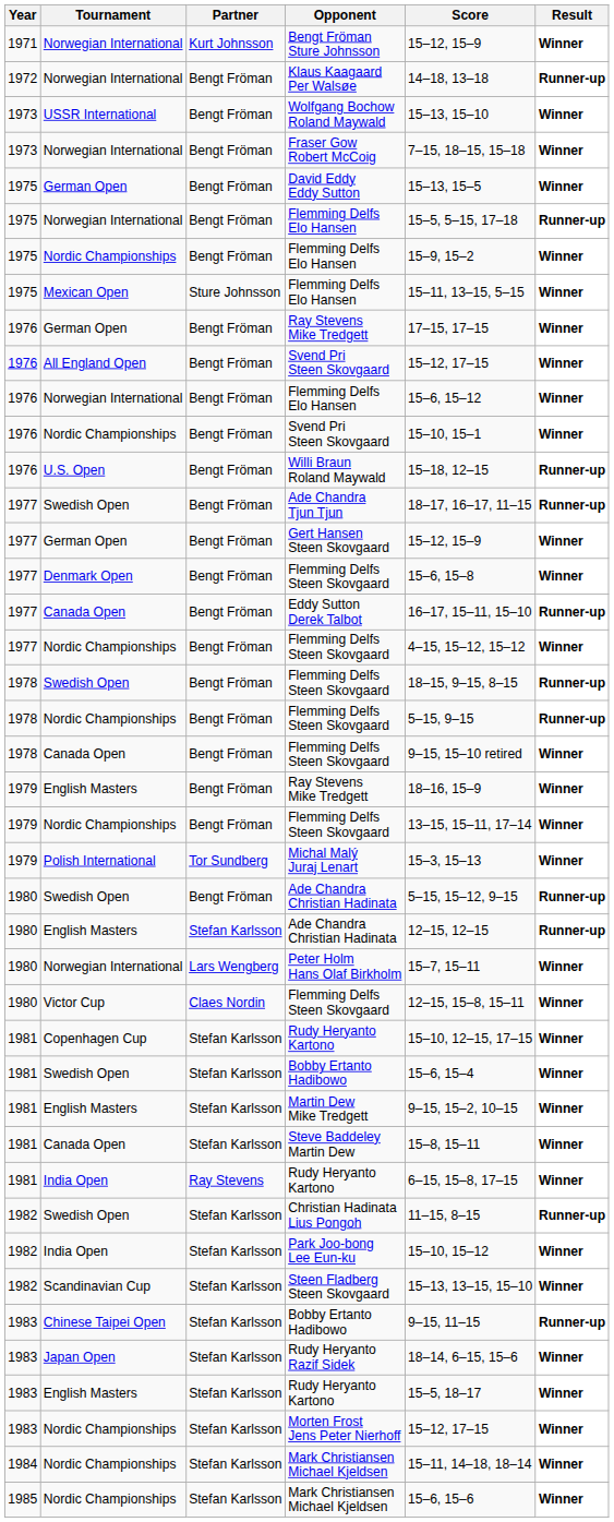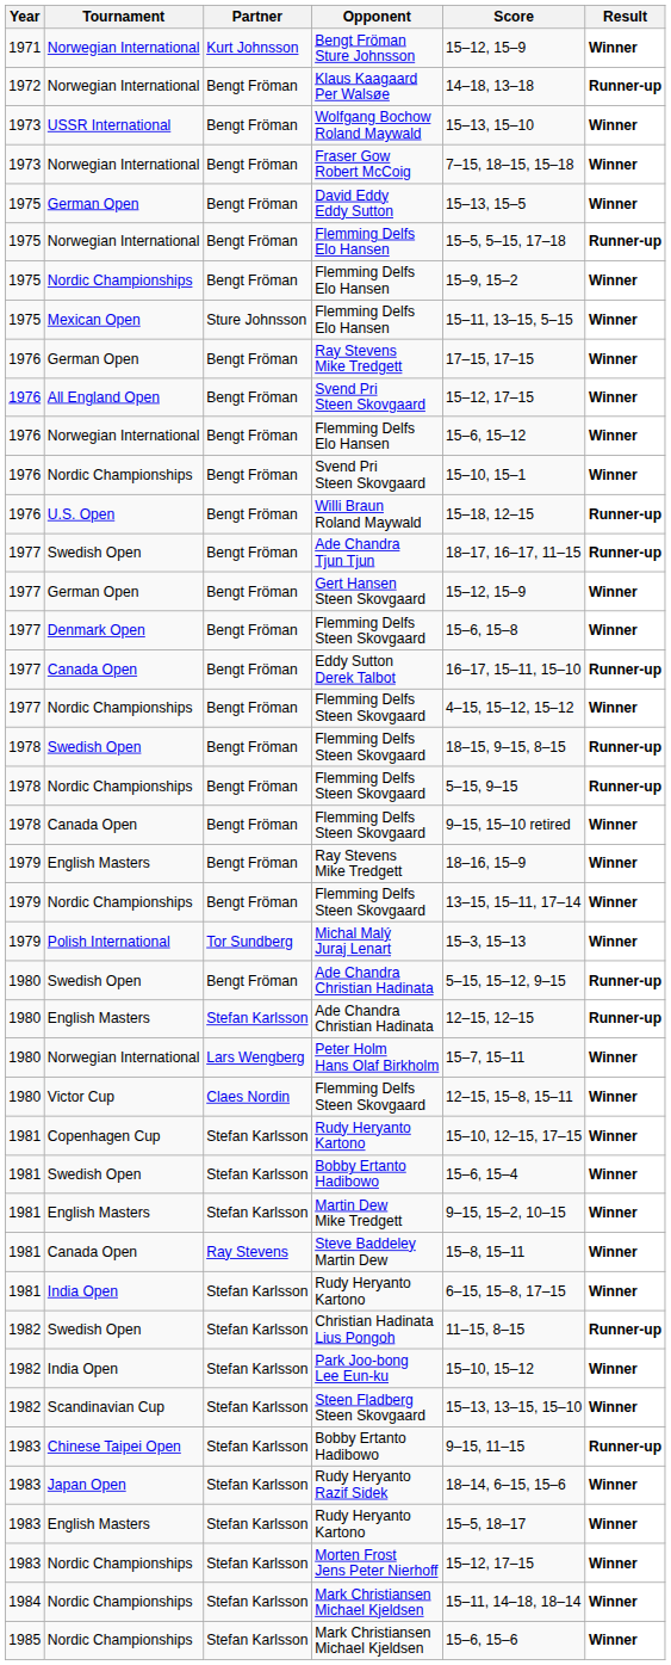 <table class="sortable wikitable" style="font-size: 90%;">
 <tr>
 <th>Year</th>
 <th>Tournament</th>
 <th>Partner</th>
 <th>Opponent</th>
 <th>Score</th>
 <th>Result</th>
 </tr>
 <tr>
 <td align="center">1971</td>
 <td align="left"><a href='#'>Norwegian International</a></td>
 <td align="left"> <a href='#'>Kurt Johnsson</a></td>
 <td align="left"> <a href='#'>Bengt Fröman</a><br> <a href='#'>Sture Johnsson</a></td>
 <td align="left">15–12, 15–9</td>
 <td style="text-align:left; background:white"> <strong>Winner</strong></td>
 </tr>
 <tr>
 <td align="center">1972</td>
 <td align="left">Norwegian International</td>
 <td align="left"> Bengt Fröman</td>
 <td align="left"> <a href='#'>Klaus Kaagaard</a><br> <a href='#'>Per Walsøe</a></td>
 <td align="left">14–18, 13–18</td>
 <td style="text-align:left; background:white"> <strong>Runner-up</strong></td>
 </tr>
 <tr>
 <td align="center">1973</td>
 <td align="left"><a href='#'>USSR International</a></td>
 <td align="left"> Bengt Fröman</td>
 <td align="left"> <a href='#'>Wolfgang Bochow</a><br> <a href='#'>Roland Maywald</a></td>
 <td align="left">15–13, 15–10</td>
 <td style="text-align:left; background:white"> <strong>Winner</strong></td>
 </tr>
 <tr>
 <td align="center">1973</td>
 <td align="left">Norwegian International</td>
 <td align="left"> Bengt Fröman</td>
 <td align="left"> <a href='#'>Fraser Gow</a><br> <a href='#'>Robert McCoig</a></td>
 <td align="left">7–15, 18–15, 15–18</td>
 <td style="text-align:left; background:white"> <strong>Winner</strong></td>
 </tr>
 <tr>
 <td align="center">1975</td>
 <td align="left"><a href='#'>German Open</a></td>
 <td align="left"> Bengt Fröman</td>
 <td align="left"> <a href='#'>David Eddy</a><br> <a href='#'>Eddy Sutton</a></td>
 <td align="left">15–13, 15–5</td>
 <td style="text-align:left; background:white"> <strong>Winner</strong></td>
 </tr>
 <tr>
 <td align="center">1975</td>
 <td align="left">Norwegian International</td>
 <td align="left"> Bengt Fröman</td>
 <td align="left"> <a href='#'>Flemming Delfs</a><br> <a href='#'>Elo Hansen</a></td>
 <td align="left">15–5, 5–15, 17–18</td>
 <td style="text-align:left; background:white"> <strong>Runner-up</strong></td>
 </tr>
 <tr>
 <td align="center">1975</td>
 <td align="left"><a href='#'>Nordic Championships</a></td>
 <td align="left"> Bengt Fröman</td>
 <td align="left"> Flemming Delfs<br> Elo Hansen</td>
 <td align="left">15–9, 15–2</td>
 <td style="text-align:left; background:white"> <strong>Winner</strong></td>
 </tr>
 <tr>
 <td align="center">1975</td>
 <td align="left"><a href='#'>Mexican Open</a></td>
 <td align="left"> Sture Johnsson</td>
 <td align="left"> Flemming Delfs<br> Elo Hansen</td>
 <td align="left">15–11, 13–15, 5–15</td>
 <td style="text-align:left; background:white"> <strong>Winner</strong></td>
 </tr>
 <tr>
 <td align="center">1976</td>
 <td align="left">German Open</td>
 <td align="left"> Bengt Fröman</td>
 <td align="left"> <a href='#'>Ray Stevens</a><br> <a href='#'>Mike Tredgett</a></td>
 <td align="left">17–15, 17–15</td>
 <td style="text-align:left; background:white"> <strong>Winner</strong></td>
 </tr>
 <tr>
 <td align="center"><a href='#'>1976</a></td>
 <td align="left"><a href='#'>All England Open</a></td>
 <td align="left"> Bengt Fröman</td>
 <td align="left"> <a href='#'>Svend Pri</a><br> <a href='#'>Steen Skovgaard</a></td>
 <td align="left">15–12, 17–15</td>
 <td style="text-align:left; background:white"> <strong>Winner</strong></td>
 </tr>
 <tr>
 <td align="center">1976</td>
 <td align="left">Norwegian International</td>
 <td align="left"> Bengt Fröman</td>
 <td align="left"> Flemming Delfs<br> Elo Hansen</td>
 <td align="left">15–6, 15–12</td>
 <td style="text-align:left; background:white"> <strong>Winner</strong></td>
 </tr>
 <tr>
 <td align="center">1976</td>
 <td align="left">Nordic Championships</td>
 <td align="left"> Bengt Fröman</td>
 <td align="left"> Svend Pri<br> Steen Skovgaard</td>
 <td align="left">15–10, 15–1</td>
 <td style="text-align:left; background:white"> <strong>Winner</strong></td>
 </tr>
 <tr>
 <td align="center">1976</td>
 <td align="left"><a href='#'>U.S. Open</a></td>
 <td align="left"> Bengt Fröman</td>
 <td align="left"> <a href='#'>Willi Braun</a><br> Roland Maywald</td>
 <td align="left">15–18, 12–15</td>
 <td style="text-align:left; background:white"> <strong>Runner-up</strong></td>
 </tr>
 <tr>
 <td align="center">1977</td>
 <td align="left">Swedish Open</td>
 <td align="left"> Bengt Fröman</td>
 <td align="left"> <a href='#'>Ade Chandra</a><br> <a href='#'>Tjun Tjun</a></td>
 <td align="left">18–17, 16–17, 11–15</td>
 <td style="text-align:left; background:white"> <strong>Runner-up</strong></td>
 </tr>
 <tr>
 <td align="center">1977</td>
 <td align="left">German Open</td>
 <td align="left"> Bengt Fröman</td>
 <td align="left"> <a href='#'>Gert Hansen</a><br> Steen Skovgaard</td>
 <td align="left">15–12, 15–9</td>
 <td style="text-align:left; background:white"> <strong>Winner</strong></td>
 </tr>
 <tr>
 <td align="center">1977</td>
 <td align="left"><a href='#'>Denmark Open</a></td>
 <td align="left"> Bengt Fröman</td>
 <td align="left"> Flemming Delfs<br> Steen Skovgaard</td>
 <td align="left">15–6, 15–8</td>
 <td style="text-align:left; background:white"> <strong>Winner</strong></td>
 </tr>
 <tr>
 <td align="center">1977</td>
 <td align="left"><a href='#'>Canada Open</a></td>
 <td align="left"> Bengt Fröman</td>
 <td align="left"> Eddy Sutton<br> <a href='#'>Derek Talbot</a></td>
 <td align="left">16–17, 15–11, 15–10</td>
 <td style="text-align:left; background:white"> <strong>Runner-up</strong></td>
 </tr>
 <tr>
 <td align="center">1977</td>
 <td align="left">Nordic Championships</td>
 <td align="left"> Bengt Fröman</td>
 <td align="left"> Flemming Delfs<br> Steen Skovgaard</td>
 <td align="left">4–15, 15–12, 15–12</td>
 <td style="text-align:left; background:white"> <strong>Winner</strong></td>
 </tr>
 <tr>
 <td align="center">1978</td>
 <td align="left"><a href='#'>Swedish Open</a></td>
 <td align="left"> Bengt Fröman</td>
 <td align="left"> Flemming Delfs<br> Steen Skovgaard</td>
 <td align="left">18–15, 9–15, 8–15</td>
 <td style="text-align:left; background:white"> <strong>Runner-up</strong></td>
 </tr>
 <tr>
 <td align="center">1978</td>
 <td align="left">Nordic Championships</td>
 <td align="left"> Bengt Fröman</td>
 <td align="left"> Flemming Delfs<br> Steen Skovgaard</td>
 <td align="left">5–15, 9–15</td>
 <td style="text-align:left; background:white"> <strong>Runner-up</strong></td>
 </tr>
 <tr>
 <td align="center">1978</td>
 <td align="left">Canada Open</td>
 <td align="left"> Bengt Fröman</td>
 <td align="left"> Flemming Delfs<br> Steen Skovgaard</td>
 <td align="left">9–15, 15–10 retired</td>
 <td style="text-align:left; background:white"> <strong>Winner</strong></td>
 </tr>
 <tr>
 <td align="center">1979</td>
 <td align="left">English Masters</td>
 <td align="left"> Bengt Fröman</td>
 <td align="left"> Ray Stevens<br> Mike Tredgett</td>
 <td align="left">18–16, 15–9</td>
 <td style="text-align:left; background:white"> <strong>Winner</strong></td>
 </tr>
 <tr>
 <td align="center">1979</td>
 <td align="left">Nordic Championships</td>
 <td align="left"> Bengt Fröman</td>
 <td align="left"> Flemming Delfs<br> Steen Skovgaard</td>
 <td align="left">13–15, 15–11, 17–14</td>
 <td style="text-align:left; background:white"> <strong>Winner</strong></td>
 </tr>
 <tr>
 <td align="center">1979</td>
 <td align="left"><a href='#'>Polish International</a></td>
 <td align="left"> <a href='#'>Tor Sundberg</a></td>
 <td align="left"> <a href='#'>Michal Malý</a><br> <a href='#'>Juraj Lenart</a></td>
 <td align="left">15–3, 15–13</td>
 <td style="text-align:left; background:white"> <strong>Winner</strong></td>
 </tr>
 <tr>
 <td align="center">1980</td>
 <td align="left">Swedish Open</td>
 <td align="left"> Bengt Fröman</td>
 <td align="left"> <a href='#'>Ade Chandra</a><br> <a href='#'>Christian Hadinata</a></td>
 <td align="left">5–15, 15–12, 9–15</td>
 <td style="text-align:left; background:white"> <strong>Runner-up</strong></td>
 </tr>
 <tr>
 <td align="center">1980</td>
 <td align="left">English Masters</td>
 <td align="left"> <a href='#'>Stefan Karlsson</a></td>
 <td align="left"> Ade Chandra<br> Christian Hadinata</td>
 <td align="left">12–15, 12–15</td>
 <td style="text-align:left; background:white"> <strong>Runner-up</strong></td>
 </tr>
 <tr>
 <td align="center">1980</td>
 <td align="left">Norwegian International</td>
 <td align="left"> <a href='#'>Lars Wengberg</a></td>
 <td align="left"> <a href='#'>Peter Holm</a><br> <a href='#'>Hans Olaf Birkholm</a></td>
 <td align="left">15–7, 15–11</td>
 <td style="text-align:left; background:white"> <strong>Winner</strong></td>
 </tr>
 <tr>
 <td align="center">1980</td>
 <td align="left">Victor Cup</td>
 <td align="left"> <a href='#'>Claes Nordin</a></td>
 <td align="left"> Flemming Delfs<br> Steen Skovgaard</td>
 <td align="left">12–15, 15–8, 15–11</td>
 <td style="text-align:left; background:white"> <strong>Winner</strong></td>
 </tr>
 <tr>
 <td align="center">1981</td>
 <td align="left">Copenhagen Cup</td>
 <td align="left"> Stefan Karlsson</td>
 <td align="left"> <a href='#'>Rudy Heryanto</a><br> <a href='#'>Kartono</a></td>
 <td align="left">15–10, 12–15, 17–15</td>
 <td style="text-align:left; background:white"> <strong>Winner</strong></td>
 </tr>
 <tr>
 <td align="center">1981</td>
 <td align="left">Swedish Open</td>
 <td align="left"> Stefan Karlsson</td>
 <td align="left"> <a href='#'>Bobby Ertanto</a><br> <a href='#'>Hadibowo</a></td>
 <td align="left">15–6, 15–4</td>
 <td style="text-align:left; background:white"> <strong>Winner</strong></td>
 </tr>
 <tr>
 <td align="center">1981</td>
 <td align="left">English Masters</td>
 <td align="left"> Stefan Karlsson</td>
 <td align="left"> <a href='#'>Martin Dew</a><br> Mike Tredgett</td>
 <td align="left">9–15, 15–2, 10–15</td>
 <td style="text-align:left; background:white"> <strong>Winner</strong></td>
 </tr>
 <tr>
 <td align="center">1981</td>
 <td align="left">Canada Open</td>
-<td align="left"> Stefan Karlsson</td>
+<td align="left"> <a href='#'>Ray Stevens</a></td>
 <td align="left"> <a href='#'>Steve Baddeley</a><br> Martin Dew</td>
 <td align="left">15–8, 15–11</td>
 <td style="text-align:left; background:white"> <strong>Winner</strong></td>
 </tr>
 <tr>
 <td align="center">1981</td>
 <td align="left"><a href='#'>India Open</a></td>
-<td align="left"> <a href='#'>Ray Stevens</a></td>
+<td align="left"> Stefan Karlsson</td>
 <td align="left"> Rudy Heryanto<br> Kartono</td>
 <td align="left">6–15, 15–8, 17–15</td>
 <td style="text-align:left; background:white"> <strong>Winner</strong></td>
 </tr>
 <tr>
 <td align="center">1982</td>
 <td align="left">Swedish Open</td>
 <td align="left"> Stefan Karlsson</td>
 <td align="left"> Christian Hadinata<br> <a href='#'>Lius Pongoh</a></td>
 <td align="left">11–15, 8–15</td>
 <td style="text-align:left; background:white"> <strong>Runner-up</strong></td>
 </tr>
 <tr>
 <td align="center">1982</td>
 <td align="left">India Open</td>
 <td align="left"> Stefan Karlsson</td>
 <td align="left"> <a href='#'>Park Joo-bong</a><br> <a href='#'>Lee Eun-ku</a></td>
 <td align="left">15–10, 15–12</td>
 <td style="text-align:left; background:white"> <strong>Winner</strong></td>
 </tr>
 <tr>
 <td align="center">1982</td>
 <td align="left">Scandinavian Cup</td>
 <td align="left"> Stefan Karlsson</td>
 <td align="left"> <a href='#'>Steen Fladberg</a><br> Steen Skovgaard</td>
 <td align="left">15–13, 13–15, 15–10</td>
 <td style="text-align:left; background:white"> <strong>Winner</strong></td>
 </tr>
 <tr>
 <td align="center">1983</td>
 <td align="left"><a href='#'>Chinese Taipei Open</a></td>
 <td align="left"> Stefan Karlsson</td>
 <td align="left"> Bobby Ertanto<br> Hadibowo</td>
 <td align="left">9–15, 11–15</td>
 <td style="text-align:left; background:white"> <strong>Runner-up</strong></td>
 </tr>
 <tr>
 <td align="center">1983</td>
 <td align="left"><a href='#'>Japan Open</a></td>
 <td align="left"> Stefan Karlsson</td>
 <td align="left"> Rudy Heryanto<br> <a href='#'>Razif Sidek</a></td>
 <td align="left">18–14, 6–15, 15–6</td>
 <td style="text-align:left; background:white"> <strong>Winner</strong></td>
 </tr>
 <tr>
 <td align="center">1983</td>
 <td align="left">English Masters</td>
 <td align="left"> Stefan Karlsson</td>
 <td align="left"> Rudy Heryanto<br> Kartono</td>
 <td align="left">15–5, 18–17</td>
 <td style="text-align:left; background:white"> <strong>Winner</strong></td>
 </tr>
 <tr>
 <td align="center">1983</td>
 <td align="left">Nordic Championships</td>
 <td align="left"> Stefan Karlsson</td>
 <td align="left"> <a href='#'>Morten Frost</a><br> <a href='#'>Jens Peter Nierhoff</a></td>
 <td align="left">15–12, 17–15</td>
 <td style="text-align:left; background:white"> <strong>Winner</strong></td>
 </tr>
 <tr>
 <td align="center">1984</td>
 <td align="left">Nordic Championships</td>
 <td align="left"> Stefan Karlsson</td>
 <td align="left"> <a href='#'>Mark Christiansen</a><br> <a href='#'>Michael Kjeldsen</a></td>
 <td align="left">15–11, 14–18, 18–14</td>
 <td style="text-alignleft; background:white"> <strong>Winner</strong></td>
 </tr>
 <tr>
 <td align="center">1985</td>
 <td align="left">Nordic Championships</td>
 <td align="left"> Stefan Karlsson</td>
 <td align="left"> Mark Christiansen<br> Michael Kjeldsen</td>
 <td align="left">15–6, 15–6</td>
 <td style="text-alignleft; background:white"> <strong>Winner</strong></td>
 </tr>
 </table>
